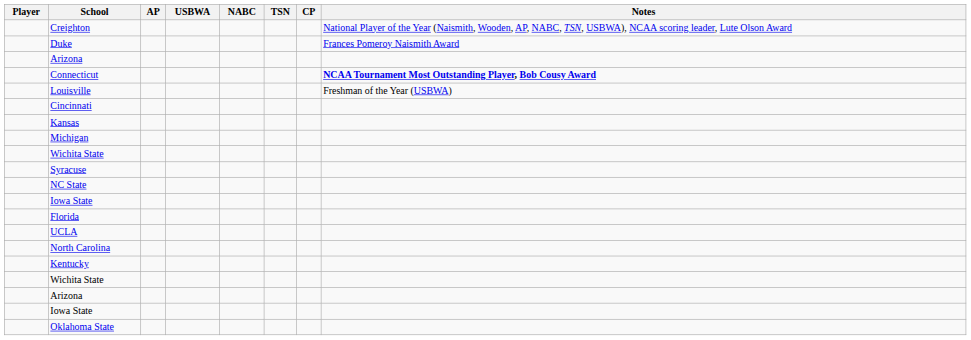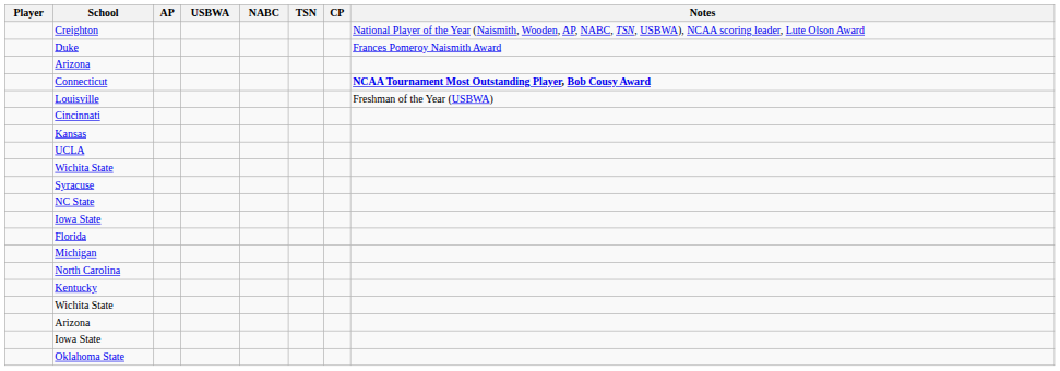 <table class="wikitable sortable" style="width:98%;">
 <tr>
 <th>Player</th>
 <th>School</th>
 <th>AP</th>
 <th>USBWA</th>
 <th>NABC</th>
 <th>TSN</th>
 <th>CP</th>
 <th class="unsortable">Notes</th>
 </tr>
 <tr>
 <td></td>
 <td><a href='#'>Creighton</a></td>
 <td></td>
 <td></td>
 <td></td>
 <td></td>
 <td></td>
 <td><a href='#'>National Player of the Year</a> (<a href='#'>Naismith</a>, <a href='#'>Wooden</a>, <a href='#'>AP</a>, <a href='#'>NABC</a>, <em><a href='#'>TSN</a></em>, <a href='#'>USBWA</a>), <a href='#'>NCAA scoring leader</a>, <a href='#'>Lute Olson Award</a></td>
 </tr>
 <tr>
 <td></td>
 <td><a href='#'>Duke</a></td>
 <td></td>
 <td></td>
 <td></td>
 <td></td>
 <td></td>
 <td><a href='#'>Frances Pomeroy Naismith Award</a></td>
 </tr>
 <tr>
 <td></td>
 <td><a href='#'>Arizona</a></td>
 <td></td>
 <td></td>
 <td></td>
 <td></td>
 <td></td>
 <td></td>
 </tr>
 <tr>
 <td></td>
 <td><a href='#'>Connecticut</a></td>
 <td></td>
 <td></td>
 <td></td>
 <td></td>
 <td></td>
 <td><strong><a href='#'>NCAA Tournament Most Outstanding Player</a>, <a href='#'>Bob Cousy Award</a></strong></td>
 </tr>
 <tr>
 <td></td>
 <td><a href='#'>Louisville</a></td>
 <td></td>
 <td></td>
 <td></td>
 <td></td>
 <td></td>
 <td>Freshman of the Year (<a href='#'>USBWA</a>)</td>
 </tr>
 <tr>
 <td></td>
 <td><a href='#'>Cincinnati</a></td>
 <td></td>
 <td></td>
 <td></td>
 <td></td>
 <td></td>
 <td></td>
 </tr>
 <tr>
 <td></td>
 <td><a href='#'>Kansas</a></td>
 <td></td>
 <td></td>
 <td></td>
 <td></td>
 <td></td>
 <td></td>
 </tr>
 <tr>
 <td></td>
-<td><a href='#'>Michigan</a></td>
+<td><a href='#'>UCLA</a></td>
 <td></td>
 <td></td>
 <td></td>
 <td></td>
 <td></td>
 <td></td>
 </tr>
 <tr>
 <td></td>
 <td><a href='#'>Wichita State</a></td>
 <td></td>
 <td></td>
 <td></td>
 <td></td>
 <td></td>
 <td></td>
 </tr>
 <tr>
 <td></td>
 <td><a href='#'>Syracuse</a></td>
 <td></td>
 <td></td>
 <td></td>
 <td></td>
 <td></td>
 <td></td>
 </tr>
 <tr>
 <td></td>
 <td><a href='#'>NC State</a></td>
 <td></td>
 <td></td>
 <td></td>
 <td></td>
 <td></td>
 <td></td>
 </tr>
 <tr>
 <td></td>
 <td><a href='#'>Iowa State</a></td>
 <td></td>
 <td></td>
 <td></td>
 <td></td>
 <td></td>
 <td></td>
 </tr>
 <tr>
 <td></td>
 <td><a href='#'>Florida</a></td>
 <td></td>
 <td></td>
 <td></td>
 <td></td>
 <td></td>
 <td></td>
 </tr>
 <tr>
 <td></td>
-<td><a href='#'>UCLA</a></td>
+<td><a href='#'>Michigan</a></td>
 <td></td>
 <td></td>
 <td></td>
 <td></td>
 <td></td>
 <td></td>
 </tr>
 <tr>
 <td></td>
 <td><a href='#'>North Carolina</a></td>
 <td></td>
 <td></td>
 <td></td>
 <td></td>
 <td></td>
 <td></td>
 </tr>
 <tr>
 <td></td>
 <td><a href='#'>Kentucky</a></td>
 <td></td>
 <td></td>
 <td></td>
 <td></td>
 <td></td>
 <td></td>
 </tr>
 <tr>
 <td></td>
 <td>Wichita State</td>
 <td></td>
 <td></td>
 <td></td>
 <td></td>
 <td></td>
 <td></td>
 </tr>
 <tr>
 <td></td>
 <td>Arizona</td>
 <td></td>
 <td></td>
 <td></td>
 <td></td>
 <td></td>
 <td></td>
 </tr>
 <tr>
 <td></td>
 <td>Iowa State</td>
 <td></td>
 <td></td>
 <td></td>
 <td></td>
 <td></td>
 <td></td>
 </tr>
 <tr>
 <td></td>
 <td><a href='#'>Oklahoma State</a></td>
 <td></td>
 <td></td>
 <td></td>
 <td></td>
 <td></td>
 <td></td>
 </tr>
 </table>
